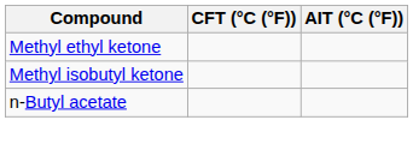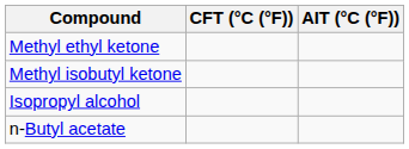 <table class="wikitable sortable">
 <tr>
 <th>Compound</th>
 <th>CFT (°C (°F))</th>
 <th>AIT (°C (°F))</th>
 </tr>
 <tr>
 <td><a href='#'>Methyl ethyl ketone</a></td>
 <td></td>
 <td></td>
 </tr>
 <tr>
 <td><a href='#'>Methyl isobutyl ketone</a></td>
 <td></td>
 <td></td>
 </tr>
 <tr>
+<td><a href='#'>Isopropyl alcohol</a></td>
+<td></td>
+<td></td>
+</tr>
+<tr>
 <td>n-<a href='#'>Butyl acetate</a></td>
 <td></td>
 <td></td>
 </tr>
 </table>
